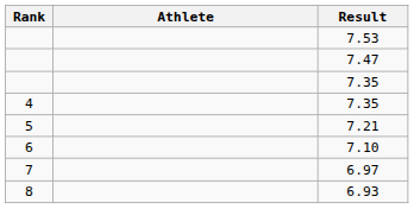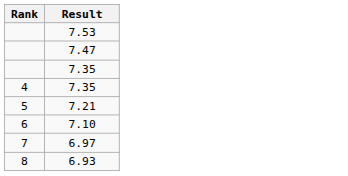 <table class=wikitable style="text-align:center">
 <tr>
 <th width=40>Rank</th>
-<th width=250>Athlete</th>
 <th width=80>Result</th>
 </tr>
 <tr>
 <td></td>
-<td align=left></td>
 <td>7.53</td>
 </tr>
 <tr>
 <td></td>
-<td align=left></td>
 <td>7.47</td>
 </tr>
 <tr>
 <td></td>
-<td align=left></td>
 <td>7.35</td>
 </tr>
 <tr>
 <td>4</td>
-<td align=left></td>
 <td>7.35</td>
 </tr>
 <tr>
 <td>5</td>
-<td align=left></td>
 <td>7.21</td>
 </tr>
 <tr>
 <td>6</td>
-<td align=left></td>
 <td>7.10</td>
 </tr>
 <tr>
 <td>7</td>
-<td align=left></td>
 <td>6.97</td>
 </tr>
 <tr>
 <td>8</td>
-<td align=left></td>
 <td>6.93</td>
 </tr>
 </table>
